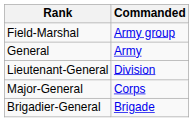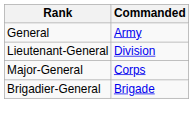 <table class="wikitable plainrowheaders" style="float:   margin: 0 0 0 1em;">
 <tr>
 <th>Rank</th>
 <th>Commanded</th>
-</tr>
-<tr>
-<td>Field-Marshal</td>
-<td><a href='#'>Army group</a></td>
 </tr>
 <tr>
 <td>General</td>
 <td><a href='#'>Army</a></td>
 </tr>
 <tr>
 <td>Lieutenant-General</td>
 <td><a href='#'>Division</a></td>
 </tr>
 <tr>
 <td>Major-General</td>
 <td><a href='#'>Corps</a></td>
 </tr>
 <tr>
 <td>Brigadier-General</td>
 <td><a href='#'>Brigade</a></td>
 </tr>
 </table>
